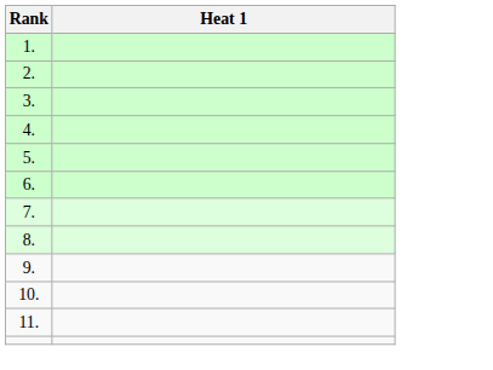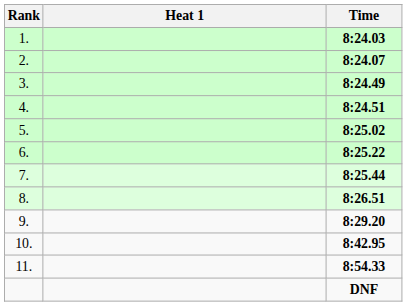 <table class="wikitable" style="border-collapse: collapse; font-size: 90%;">
 <tr>
 <th>Rank</th>
 <th style="width: 20em">Heat 1</th>
+<th style="width: 5em">Time</th>
 </tr>
 <tr style="background:#ccffcc;">
 <td align="center">1.</td>
 <td></td>
+<td align="center"><strong>8:24.03</strong></td>
 </tr>
 <tr style="background:#ccffcc;">
 <td align="center">2.</td>
 <td></td>
+<td align="center"><strong>8:24.07</strong></td>
 </tr>
 <tr style="background:#ccffcc;">
 <td align="center">3.</td>
 <td></td>
+<td align="center"><strong>8:24.49</strong></td>
 </tr>
 <tr style="background:#ccffcc;">
 <td align="center">4.</td>
 <td></td>
+<td align="center"><strong>8:24.51</strong></td>
 </tr>
 <tr style="background:#ccffcc;">
 <td align="center">5.</td>
 <td></td>
+<td align="center"><strong>8:25.02</strong></td>
 </tr>
 <tr style="background:#ccffcc;">
 <td align="center">6.</td>
 <td></td>
+<td align="center"><strong>8:25.22</strong></td>
 </tr>
 <tr style="background:#ddffdd;">
 <td align="center">7.</td>
 <td></td>
+<td align="center"><strong>8:25.44</strong></td>
 </tr>
 <tr style="background:#ddffdd;">
 <td align="center">8.</td>
 <td></td>
+<td align="center"><strong>8:26.51</strong></td>
 </tr>
 <tr>
 <td align="center">9.</td>
 <td></td>
+<td align="center"><strong>8:29.20</strong></td>
 </tr>
 <tr>
 <td align="center">10.</td>
 <td></td>
+<td align="center"><strong>8:42.95</strong></td>
 </tr>
 <tr>
 <td align="center">11.</td>
 <td></td>
+<td align="center"><strong>8:54.33</strong></td>
 </tr>
 <tr>
 <td align="center"></td>
 <td></td>
+<td align="center"><strong>DNF</strong></td>
 </tr>
 </table>
